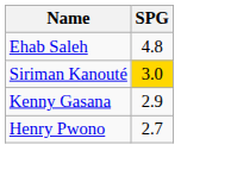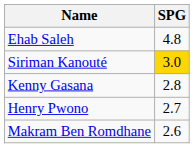 <table class="wikitable">
 <tr>
 <th>Name</th>
 <th>SPG</th>
 </tr>
 <tr>
 <td> <a href='#'>Ehab Saleh</a></td>
 <td align=center>4.8</td>
 </tr>
 <tr>
 <td> <a href='#'>Siriman Kanouté</a></td>
 <td align=center style="background: gold;">3.0</td>
 </tr>
 <tr>
 <td> <a href='#'>Kenny Gasana</a></td>
-<td align=center>2.9</td>
+<td align=center>2.8</td>
 </tr>
 <tr>
 <td> <a href='#'>Henry Pwono</a></td>
 <td align=center>2.7</td>
 </tr>
+<tr>
+<td> <a href='#'>Makram Ben Romdhane</a></td>
+<td align=center>2.6</td>
+</tr>
 </table>
